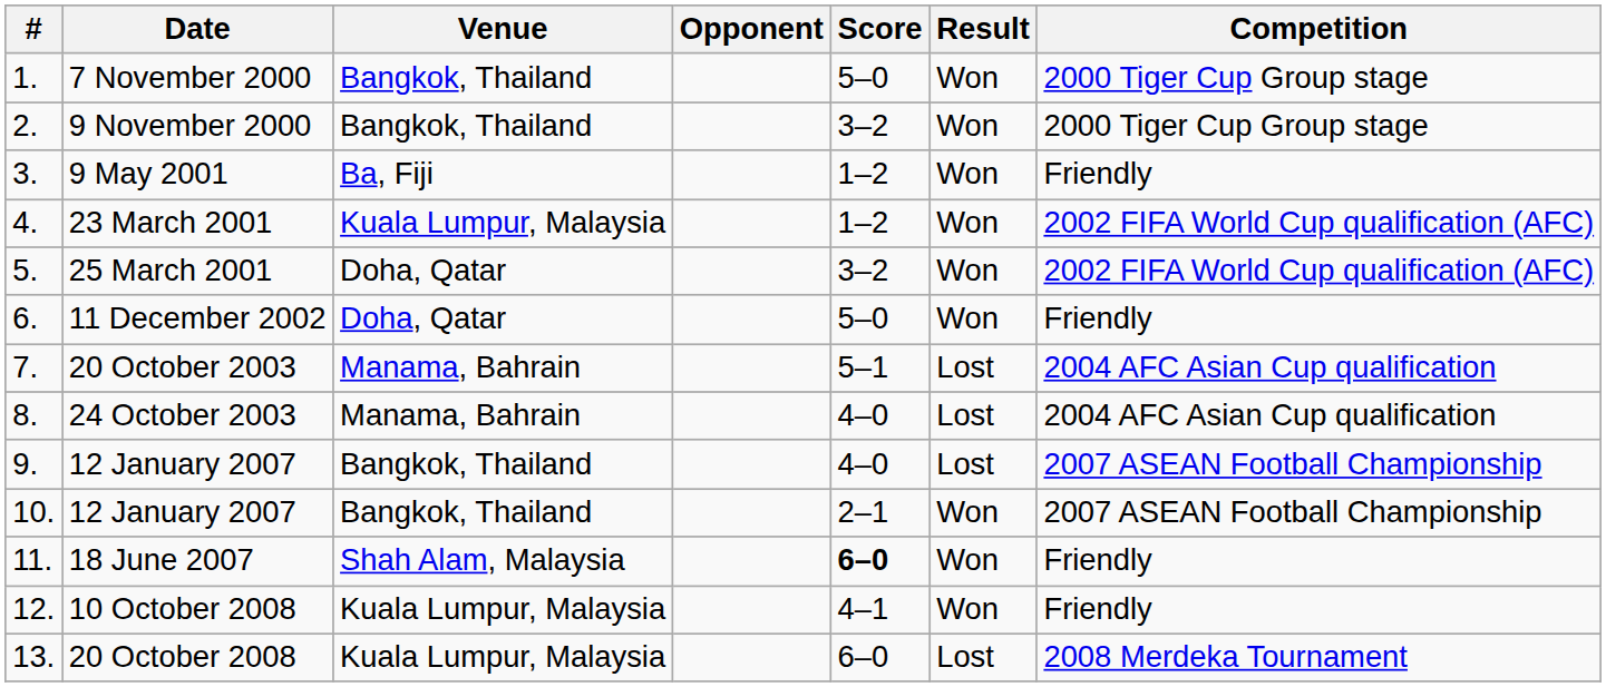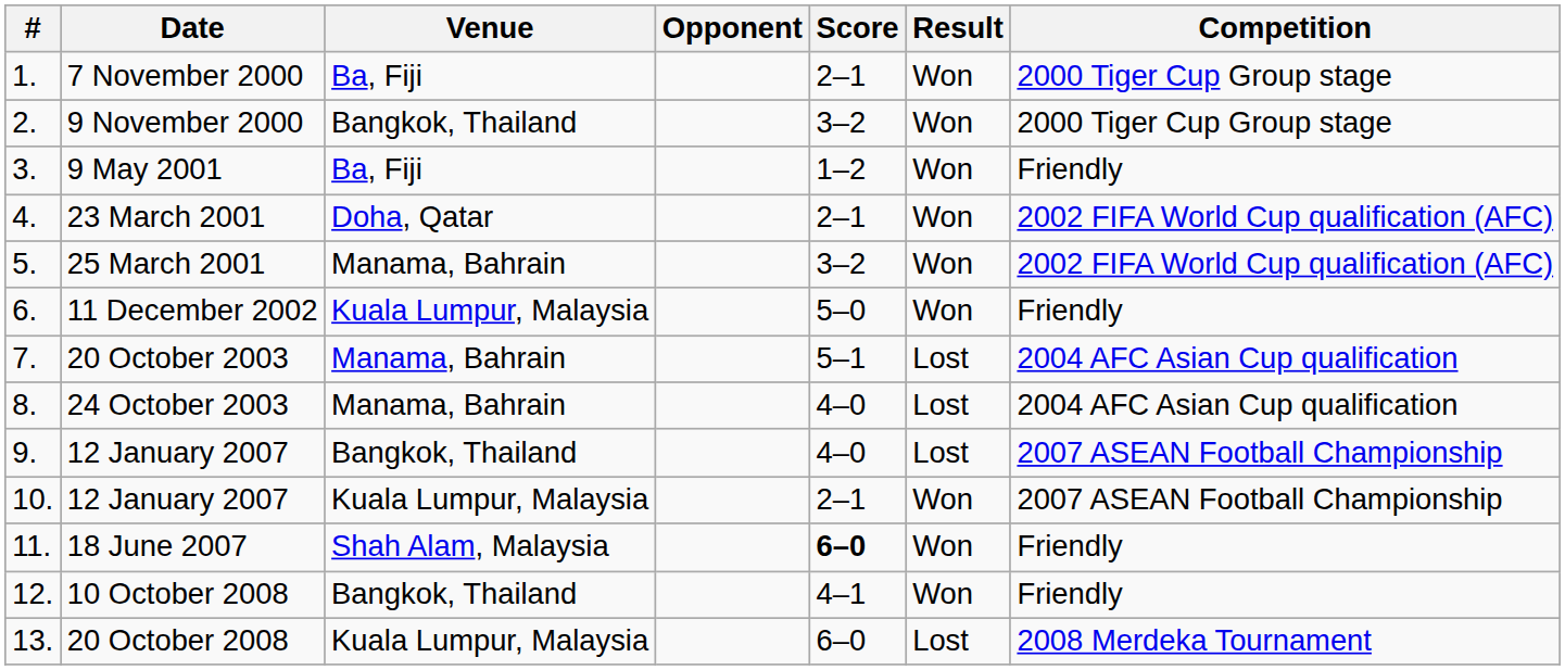 <table class="wikitable">
 <tr>
 <th>#</th>
 <th>Date</th>
 <th>Venue</th>
 <th>Opponent</th>
 <th>Score</th>
 <th>Result</th>
 <th>Competition</th>
 </tr>
 <tr>
 <td>1.</td>
 <td>7 November 2000</td>
-<td><a href='#'>Bangkok</a>, Thailand</td>
+<td><a href='#'>Ba</a>, Fiji</td>
 <td></td>
-<td>5–0</td>
+<td>2–1</td>
 <td>Won</td>
 <td><a href='#'>2000 Tiger Cup</a> Group stage</td>
 </tr>
 <tr>
 <td>2.</td>
 <td>9 November 2000</td>
 <td>Bangkok, Thailand</td>
 <td></td>
 <td>3–2</td>
 <td>Won</td>
 <td>2000 Tiger Cup Group stage</td>
 </tr>
 <tr>
 <td>3.</td>
 <td>9 May 2001</td>
 <td><a href='#'>Ba</a>, Fiji</td>
 <td></td>
 <td>1–2</td>
 <td>Won</td>
 <td>Friendly</td>
 </tr>
 <tr>
 <td>4.</td>
 <td>23 March 2001</td>
-<td><a href='#'>Kuala Lumpur</a>, Malaysia</td>
+<td><a href='#'>Doha</a>, Qatar</td>
 <td></td>
-<td>1–2</td>
+<td>2–1</td>
 <td>Won</td>
 <td><a href='#'>2002 FIFA World Cup qualification (AFC)</a></td>
 </tr>
 <tr>
 <td>5.</td>
 <td>25 March 2001</td>
-<td>Doha, Qatar</td>
+<td>Manama, Bahrain</td>
 <td></td>
 <td>3–2</td>
 <td>Won</td>
 <td><a href='#'>2002 FIFA World Cup qualification (AFC)</a></td>
 </tr>
 <tr>
 <td>6.</td>
 <td>11 December 2002</td>
-<td><a href='#'>Doha</a>, Qatar</td>
+<td><a href='#'>Kuala Lumpur</a>, Malaysia</td>
 <td></td>
 <td>5–0</td>
 <td>Won</td>
 <td>Friendly</td>
 </tr>
 <tr>
 <td>7.</td>
 <td>20 October 2003</td>
 <td><a href='#'>Manama</a>, Bahrain</td>
 <td></td>
 <td>5–1</td>
 <td>Lost</td>
 <td><a href='#'>2004 AFC Asian Cup qualification</a></td>
 </tr>
 <tr>
 <td>8.</td>
 <td>24 October 2003</td>
 <td>Manama, Bahrain</td>
 <td></td>
 <td>4–0</td>
 <td>Lost</td>
 <td>2004 AFC Asian Cup qualification</td>
 </tr>
 <tr>
 <td>9.</td>
 <td>12 January 2007</td>
 <td>Bangkok, Thailand</td>
 <td></td>
 <td>4–0</td>
 <td>Lost</td>
 <td><a href='#'>2007 ASEAN Football Championship</a></td>
 </tr>
 <tr>
 <td>10.</td>
 <td>12 January 2007</td>
-<td>Bangkok, Thailand</td>
+<td>Kuala Lumpur, Malaysia</td>
 <td></td>
 <td>2–1</td>
 <td>Won</td>
 <td>2007 ASEAN Football Championship</td>
 </tr>
 <tr>
 <td>11.</td>
 <td>18 June 2007</td>
 <td><a href='#'>Shah Alam</a>, Malaysia</td>
 <td></td>
 <td><strong>6–0</strong></td>
 <td>Won</td>
 <td>Friendly</td>
 </tr>
 <tr>
 <td>12.</td>
 <td>10 October 2008</td>
-<td>Kuala Lumpur, Malaysia</td>
+<td>Bangkok, Thailand</td>
 <td></td>
 <td>4–1</td>
 <td>Won</td>
 <td>Friendly</td>
 </tr>
 <tr>
 <td>13.</td>
 <td>20 October 2008</td>
 <td>Kuala Lumpur, Malaysia</td>
 <td></td>
 <td>6–0</td>
 <td>Lost</td>
 <td><a href='#'>2008 Merdeka Tournament</a></td>
 </tr>
 </table>
